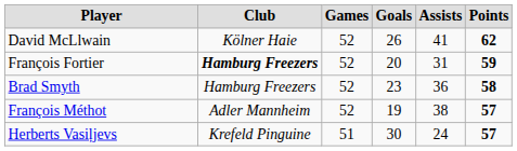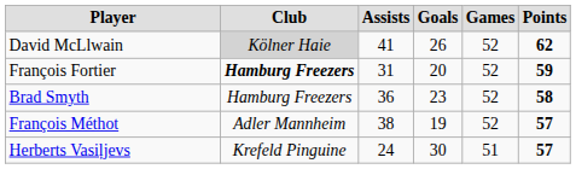 <table class="wikitable">
 <tr align="center">
 <td width="200" bgcolor="#dfdfdf"><strong>Player</strong></td>
 <td bgcolor="#dfdfdf"><strong>Club</strong></td>
+<td bgcolor="#dfdfdf"><strong>Assists</strong></td>
+<td bgcolor="#dfdfdf"><strong>Goals</strong></td>
 <td bgcolor="#dfdfdf"><strong>Games</strong></td>
-<td bgcolor="#dfdfdf"><strong>Goals</strong></td>
-<td bgcolor="#dfdfdf"><strong>Assists</strong></td>
 <td bgcolor="#dfdfdf"><strong>Points</strong></td>
 </tr>
 <tr align="center">
 <td align="left"> David McLlwain</td>
-<td><em>Kölner Haie</em></td>
+<td style="background: lightgrey;"><em>Kölner Haie</em></td>
+<td>41</td>
+<td>26</td>
 <td>52</td>
-<td>26</td>
-<td>41</td>
 <td><strong>62</strong></td>
 </tr>
 <tr align="center">
 <td align="left"> François Fortier</td>
 <td><strong><em>Hamburg Freezers</em></strong></td>
+<td>31</td>
+<td>20</td>
 <td>52</td>
-<td>20</td>
-<td>31</td>
 <td><strong>59</strong></td>
 </tr>
 <tr align="center">
 <td align="left"> <a href='#'>Brad Smyth</a></td>
 <td><em>Hamburg Freezers</em></td>
+<td>36</td>
+<td>23</td>
 <td>52</td>
-<td>23</td>
-<td>36</td>
 <td><strong>58</strong></td>
 </tr>
 <tr align="center">
 <td align="left"> <a href='#'>François Méthot</a></td>
 <td><em>Adler Mannheim</em></td>
+<td>38</td>
+<td>19</td>
 <td>52</td>
-<td>19</td>
-<td>38</td>
 <td><strong>57</strong></td>
 </tr>
 <tr align="center">
 <td align="left"> <a href='#'>Herberts Vasiļjevs</a></td>
 <td><em>Krefeld Pinguine</em></td>
+<td>24</td>
+<td>30</td>
 <td>51</td>
-<td>30</td>
-<td>24</td>
 <td><strong>57</strong></td>
 </tr>
 </table>
